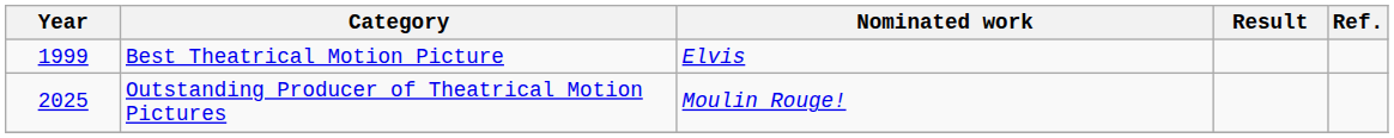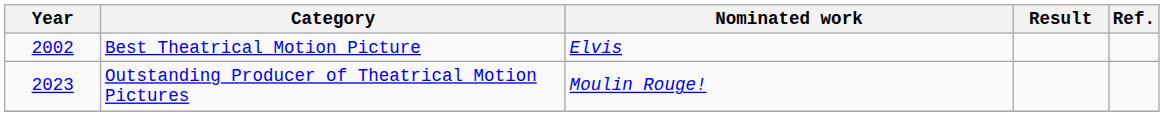 <table class=wikitable>
 <tr>
 <th scope="col" style="width:5em;">Year</th>
 <th scope="col" style="width:26em;">Category</th>
 <th scope="col" style="width:25em;">Nominated work</th>
 <th scope="col" style="width:5em;">Result</th>
 <th>Ref.</th>
 </tr>
 <tr>
-<td style="text-align:center;"><a href='#'>1999</a></td>
+<td style="text-align:center;"><a href='#'>2002</a></td>
 <td><a href='#'>Best Theatrical Motion Picture</a></td>
 <td><em><a href='#'>Elvis</a></em></td>
 <td></td>
 <td></td>
 </tr>
 <tr>
-<td style="text-align:center;"><a href='#'>2025</a></td>
+<td style="text-align:center;"><a href='#'>2023</a></td>
 <td><a href='#'>Outstanding Producer of Theatrical Motion Pictures</a></td>
 <td><em><a href='#'>Moulin Rouge!</a></em></td>
 <td></td>
 <td style="text-align:center;"></td>
 </tr>
 <tr>
 </tr>
 </table>
